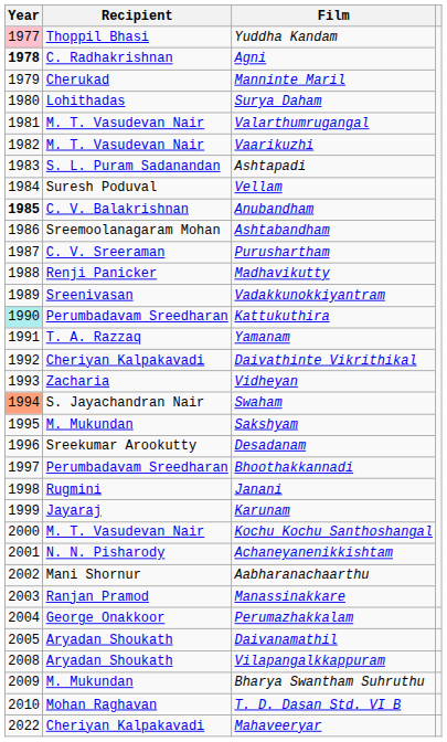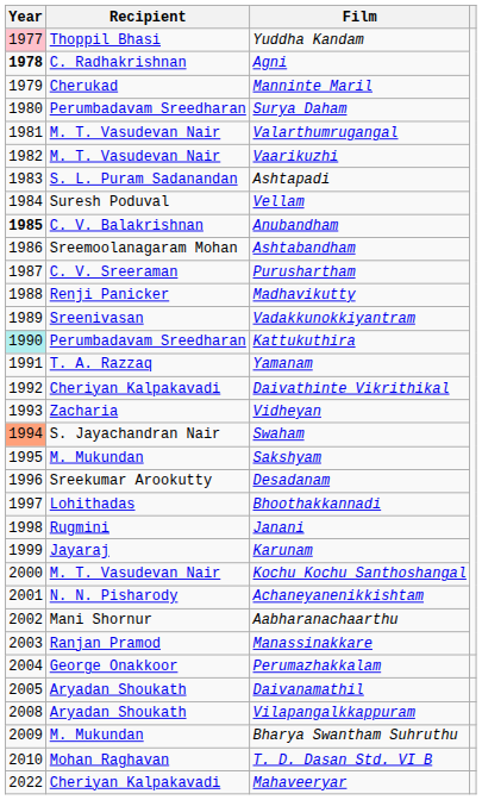 <table class="wikitable">
 <tr>
 <th>Year</th>
 <th>Recipient</th>
 <th>Film</th>
 <th></th>
 </tr>
 <tr>
 <td style="background: pink;">1977</td>
 <td><a href='#'>Thoppil Bhasi</a></td>
 <td><em>Yuddha Kandam</em></td>
 <td rowspan=27></td>
 </tr>
 <tr>
 <td><strong>1978</strong></td>
 <td><a href='#'>C. Radhakrishnan</a></td>
 <td><em><a href='#'>Agni</a></em></td>
 </tr>
 <tr>
 <td>1979</td>
 <td><a href='#'>Cherukad</a></td>
 <td><em><a href='#'>Manninte Maril</a></em></td>
 </tr>
 <tr>
 <td>1980</td>
-<td><a href='#'>Lohithadas</a></td>
+<td><a href='#'>Perumbadavam Sreedharan</a></td>
 <td><em><a href='#'>Surya Daham</a></em></td>
 </tr>
 <tr>
 <td>1981</td>
 <td><a href='#'>M. T. Vasudevan Nair</a></td>
 <td><em><a href='#'>Valarthumrugangal</a></em></td>
 </tr>
 <tr>
 <td>1982</td>
 <td><a href='#'>M. T. Vasudevan Nair</a></td>
 <td><em><a href='#'>Vaarikuzhi</a></em></td>
 </tr>
 <tr>
 <td>1983</td>
 <td><a href='#'>S. L. Puram Sadanandan</a></td>
 <td><em>Ashtapadi</em></td>
 </tr>
 <tr>
 <td>1984</td>
 <td>Suresh Poduval</td>
 <td><em><a href='#'>Vellam</a></em></td>
 </tr>
 <tr>
 <td><strong>1985</strong></td>
 <td><a href='#'>C. V. Balakrishnan</a></td>
 <td><em><a href='#'>Anubandham</a></em></td>
 </tr>
 <tr>
 <td>1986</td>
 <td>Sreemoolanagaram Mohan</td>
 <td><em><a href='#'>Ashtabandham</a></em></td>
 </tr>
 <tr>
 <td>1987</td>
 <td><a href='#'>C. V. Sreeraman</a></td>
 <td><em><a href='#'>Purushartham</a></em></td>
 </tr>
 <tr>
 <td>1988</td>
 <td><a href='#'>Renji Panicker</a></td>
 <td><em><a href='#'>Madhavikutty</a></em></td>
 </tr>
 <tr>
 <td>1989</td>
 <td><a href='#'>Sreenivasan</a></td>
 <td><em><a href='#'>Vadakkunokkiyantram</a></em></td>
 </tr>
 <tr>
 <td style="background: paleturquoise;">1990</td>
 <td><a href='#'>Perumbadavam Sreedharan</a></td>
 <td><em><a href='#'>Kattukuthira</a></em></td>
 </tr>
 <tr>
 <td>1991</td>
 <td><a href='#'>T. A. Razzaq</a></td>
 <td><em><a href='#'>Yamanam</a></em></td>
 </tr>
 <tr>
 <td>1992</td>
 <td><a href='#'>Cheriyan Kalpakavadi</a></td>
 <td><em><a href='#'>Daivathinte Vikrithikal</a></em></td>
 </tr>
 <tr>
 <td>1993</td>
 <td><a href='#'>Zacharia</a></td>
 <td><em><a href='#'>Vidheyan</a></em></td>
 </tr>
 <tr>
 <td style="background: lightsalmon;">1994</td>
 <td>S. Jayachandran Nair</td>
 <td><em><a href='#'>Swaham</a></em></td>
 </tr>
 <tr>
 <td>1995</td>
 <td><a href='#'>M. Mukundan</a></td>
 <td><em><a href='#'>Sakshyam</a></em></td>
 </tr>
 <tr>
 <td>1996</td>
 <td>Sreekumar Arookutty</td>
 <td><em><a href='#'>Desadanam</a></em></td>
 </tr>
 <tr>
 <td>1997</td>
-<td><a href='#'>Perumbadavam Sreedharan</a></td>
+<td><a href='#'>Lohithadas</a></td>
 <td><em><a href='#'>Bhoothakkannadi</a></em></td>
 </tr>
 <tr>
 <td>1998</td>
 <td><a href='#'>Rugmini</a></td>
 <td><em><a href='#'>Janani</a></em></td>
 </tr>
 <tr>
 <td>1999</td>
 <td><a href='#'>Jayaraj</a></td>
 <td><em><a href='#'>Karunam</a></em></td>
 </tr>
 <tr>
 <td>2000</td>
 <td><a href='#'>M. T. Vasudevan Nair</a></td>
 <td><em><a href='#'>Kochu Kochu Santhoshangal</a></em></td>
 </tr>
 <tr>
 <td>2001</td>
 <td><a href='#'>N. N. Pisharody</a></td>
 <td><em><a href='#'>Achaneyanenikkishtam</a></em></td>
 </tr>
 <tr>
 <td>2002</td>
 <td>Mani Shornur</td>
 <td><em>Aabharanachaarthu</em></td>
 </tr>
 <tr>
 <td>2003</td>
 <td><a href='#'>Ranjan Pramod</a></td>
 <td><em><a href='#'>Manassinakkare</a></em></td>
 </tr>
 <tr>
 <td>2004</td>
 <td><a href='#'>George Onakkoor</a></td>
 <td><em><a href='#'>Perumazhakkalam</a></em></td>
 <td></td>
 </tr>
 <tr>
 <td>2005</td>
 <td><a href='#'>Aryadan Shoukath</a></td>
 <td><em><a href='#'>Daivanamathil</a></em></td>
 <td></td>
 </tr>
 <tr>
 <td>2008</td>
 <td><a href='#'>Aryadan Shoukath</a></td>
 <td><em><a href='#'>Vilapangalkkappuram</a></em></td>
 <td></td>
 </tr>
 <tr>
 <td>2009</td>
 <td><a href='#'>M. Mukundan</a></td>
 <td><em>Bharya Swantham Suhruthu</em></td>
 <td></td>
 </tr>
 <tr>
 <td>2010</td>
 <td><a href='#'>Mohan Raghavan</a></td>
 <td><em><a href='#'>T. D. Dasan Std. VI B</a></em></td>
 <td></td>
 </tr>
 <tr>
 <td>2022</td>
 <td><a href='#'>Cheriyan Kalpakavadi</a></td>
 <td><em><a href='#'>Mahaveeryar</a></em></td>
 <td></td>
 </tr>
 </table>
